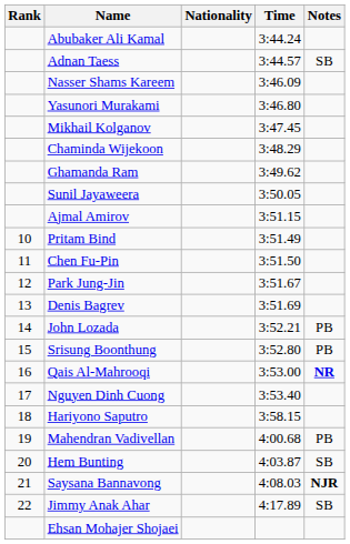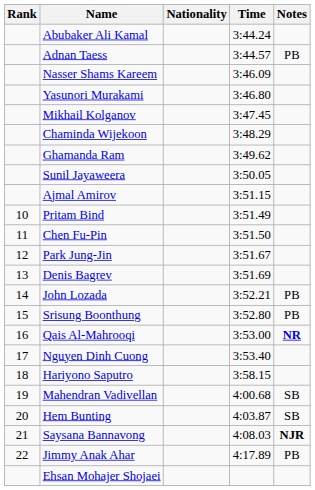 <table class="wikitable sortable" style="text-align:center">
 <tr>
 <th>Rank</th>
 <th>Name</th>
 <th>Nationality</th>
 <th>Time</th>
 <th>Notes</th>
 </tr>
 <tr>
 <td></td>
 <td align=left><a href='#'>Abubaker Ali Kamal</a></td>
 <td align=left></td>
 <td>3:44.24</td>
 <td></td>
 </tr>
 <tr>
 <td></td>
 <td align=left><a href='#'>Adnan Taess</a></td>
 <td align=left></td>
 <td>3:44.57</td>
-<td>SB</td>
+<td>PB</td>
 </tr>
 <tr>
 <td></td>
 <td align=left><a href='#'>Nasser Shams Kareem</a></td>
 <td align=left></td>
 <td>3:46.09</td>
 <td></td>
 </tr>
 <tr>
 <td></td>
 <td align=left><a href='#'>Yasunori Murakami</a></td>
 <td align=left></td>
 <td>3:46.80</td>
 <td></td>
 </tr>
 <tr>
 <td></td>
 <td align=left><a href='#'>Mikhail Kolganov</a></td>
 <td align=left></td>
 <td>3:47.45</td>
 <td></td>
 </tr>
 <tr>
 <td></td>
 <td align=left><a href='#'>Chaminda Wijekoon</a></td>
 <td align=left></td>
 <td>3:48.29</td>
 <td></td>
 </tr>
 <tr>
 <td></td>
 <td align=left><a href='#'>Ghamanda Ram</a></td>
 <td align=left></td>
 <td>3:49.62</td>
 <td></td>
 </tr>
 <tr>
 <td></td>
 <td align=left><a href='#'>Sunil Jayaweera</a></td>
 <td align=left></td>
 <td>3:50.05</td>
 <td></td>
 </tr>
 <tr>
 <td></td>
 <td align=left><a href='#'>Ajmal Amirov</a></td>
 <td align=left></td>
 <td>3:51.15</td>
 <td></td>
 </tr>
 <tr>
 <td>10</td>
 <td align=left><a href='#'>Pritam Bind</a></td>
 <td align=left></td>
 <td>3:51.49</td>
 <td></td>
 </tr>
 <tr>
 <td>11</td>
 <td align=left><a href='#'>Chen Fu-Pin</a></td>
 <td align=left></td>
 <td>3:51.50</td>
 <td></td>
 </tr>
 <tr>
 <td>12</td>
 <td align=left><a href='#'>Park Jung-Jin</a></td>
 <td align=left></td>
 <td>3:51.67</td>
 <td></td>
 </tr>
 <tr>
 <td>13</td>
 <td align=left><a href='#'>Denis Bagrev</a></td>
 <td align=left></td>
 <td>3:51.69</td>
 <td></td>
 </tr>
 <tr>
 <td>14</td>
 <td align=left><a href='#'>John Lozada</a></td>
 <td align=left></td>
 <td>3:52.21</td>
 <td>PB</td>
 </tr>
 <tr>
 <td>15</td>
 <td align=left><a href='#'>Srisung Boonthung</a></td>
 <td align=left></td>
 <td>3:52.80</td>
 <td>PB</td>
 </tr>
 <tr>
 <td>16</td>
 <td align=left><a href='#'>Qais Al-Mahrooqi</a></td>
 <td align=left></td>
 <td>3:53.00</td>
 <td><strong><a href='#'>NR</a></strong></td>
 </tr>
 <tr>
 <td>17</td>
 <td align=left><a href='#'>Nguyen Dinh Cuong</a></td>
 <td align=left></td>
 <td>3:53.40</td>
 <td></td>
 </tr>
 <tr>
 <td>18</td>
 <td align=left><a href='#'>Hariyono Saputro</a></td>
 <td align=left></td>
 <td>3:58.15</td>
 <td></td>
 </tr>
 <tr>
 <td>19</td>
 <td align=left><a href='#'>Mahendran Vadivellan</a></td>
 <td align=left></td>
 <td>4:00.68</td>
-<td>PB</td>
+<td>SB</td>
 </tr>
 <tr>
 <td>20</td>
 <td align=left><a href='#'>Hem Bunting</a></td>
 <td align=left></td>
 <td>4:03.87</td>
 <td>SB</td>
 </tr>
 <tr>
 <td>21</td>
 <td align=left><a href='#'>Saysana Bannavong</a></td>
 <td align=left></td>
 <td>4:08.03</td>
 <td><strong>NJR</strong></td>
 </tr>
 <tr>
 <td>22</td>
 <td align=left><a href='#'>Jimmy Anak Ahar</a></td>
 <td align=left></td>
 <td>4:17.89</td>
-<td>SB</td>
+<td>PB</td>
 </tr>
 <tr>
 <td></td>
 <td align=left><a href='#'>Ehsan Mohajer Shojaei</a></td>
 <td align=left></td>
 <td></td>
 <td></td>
 </tr>
 </table>
